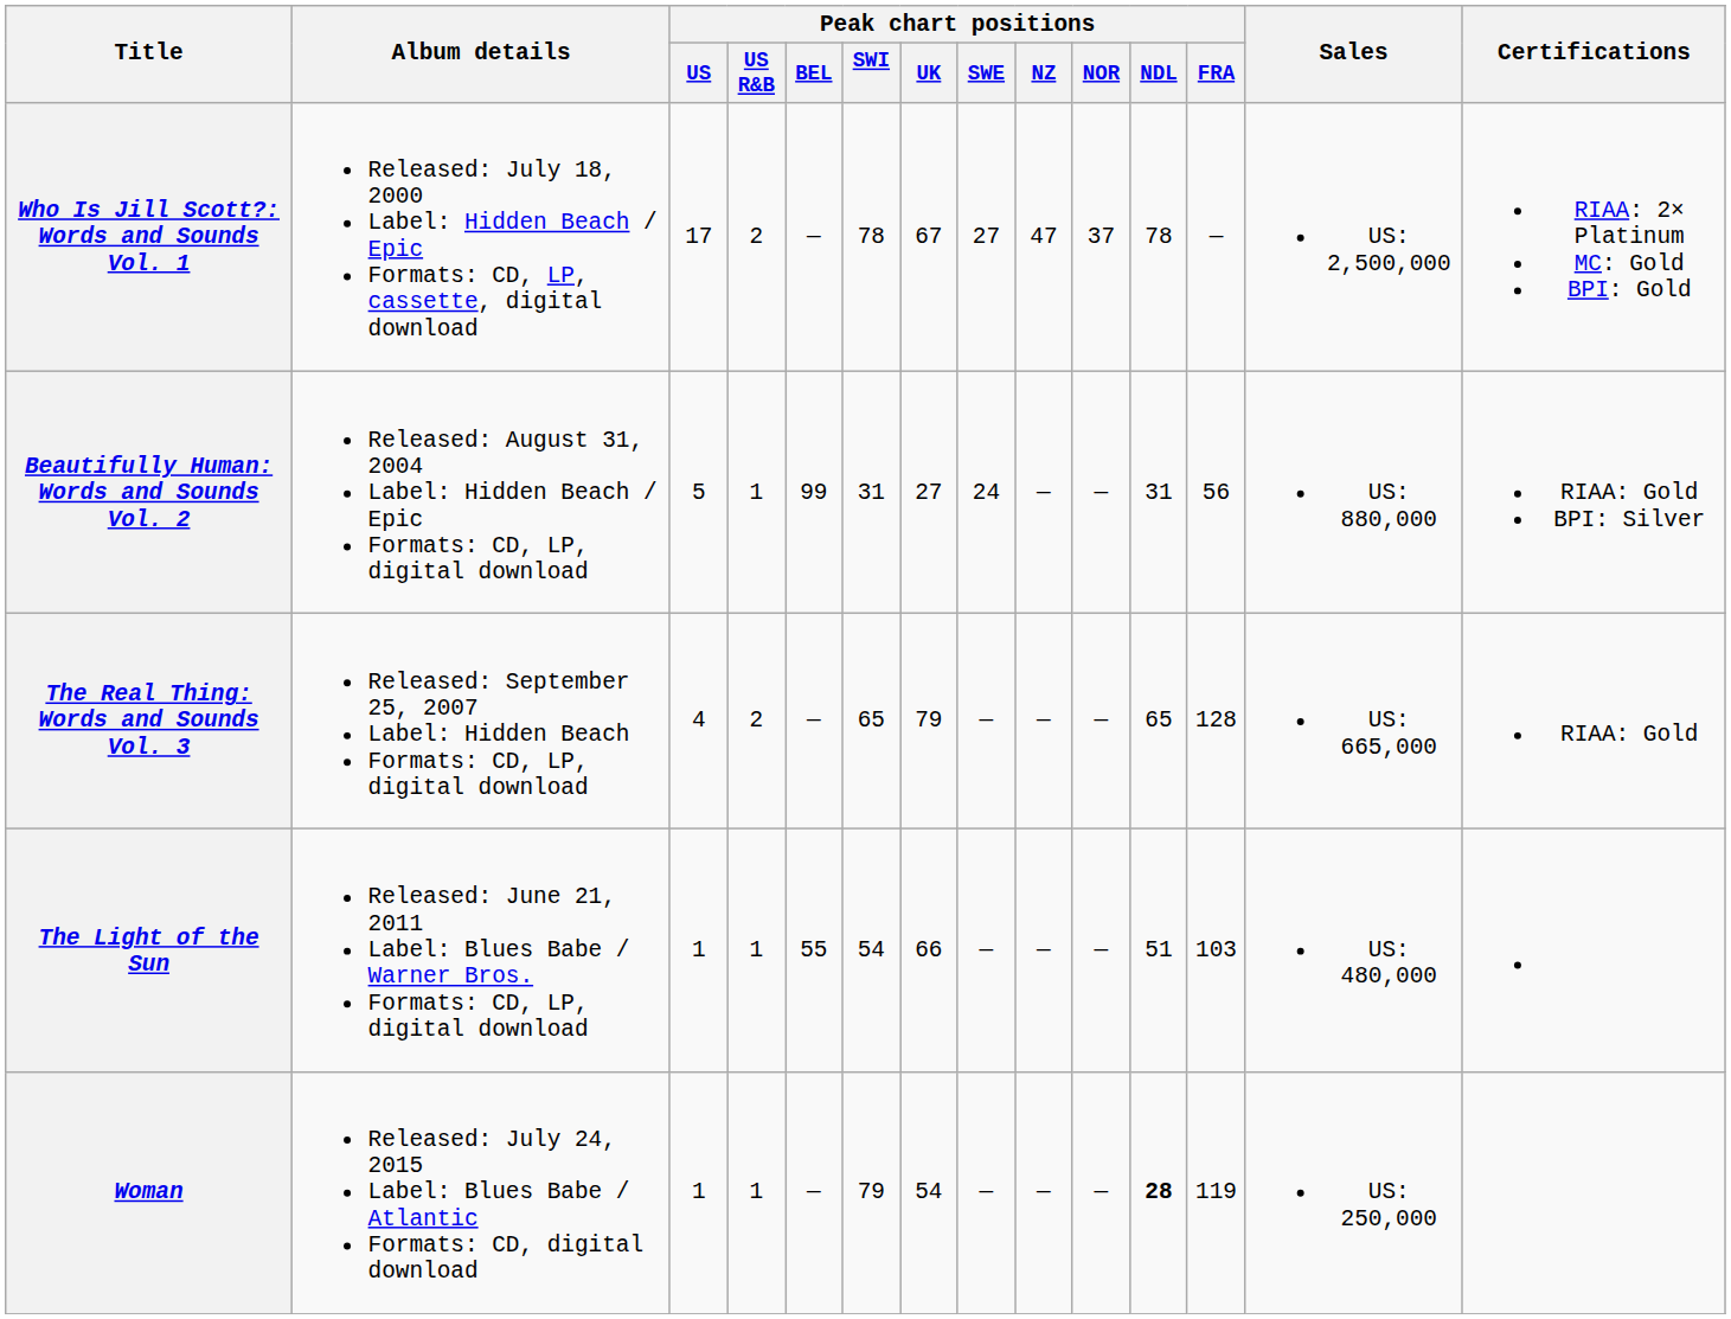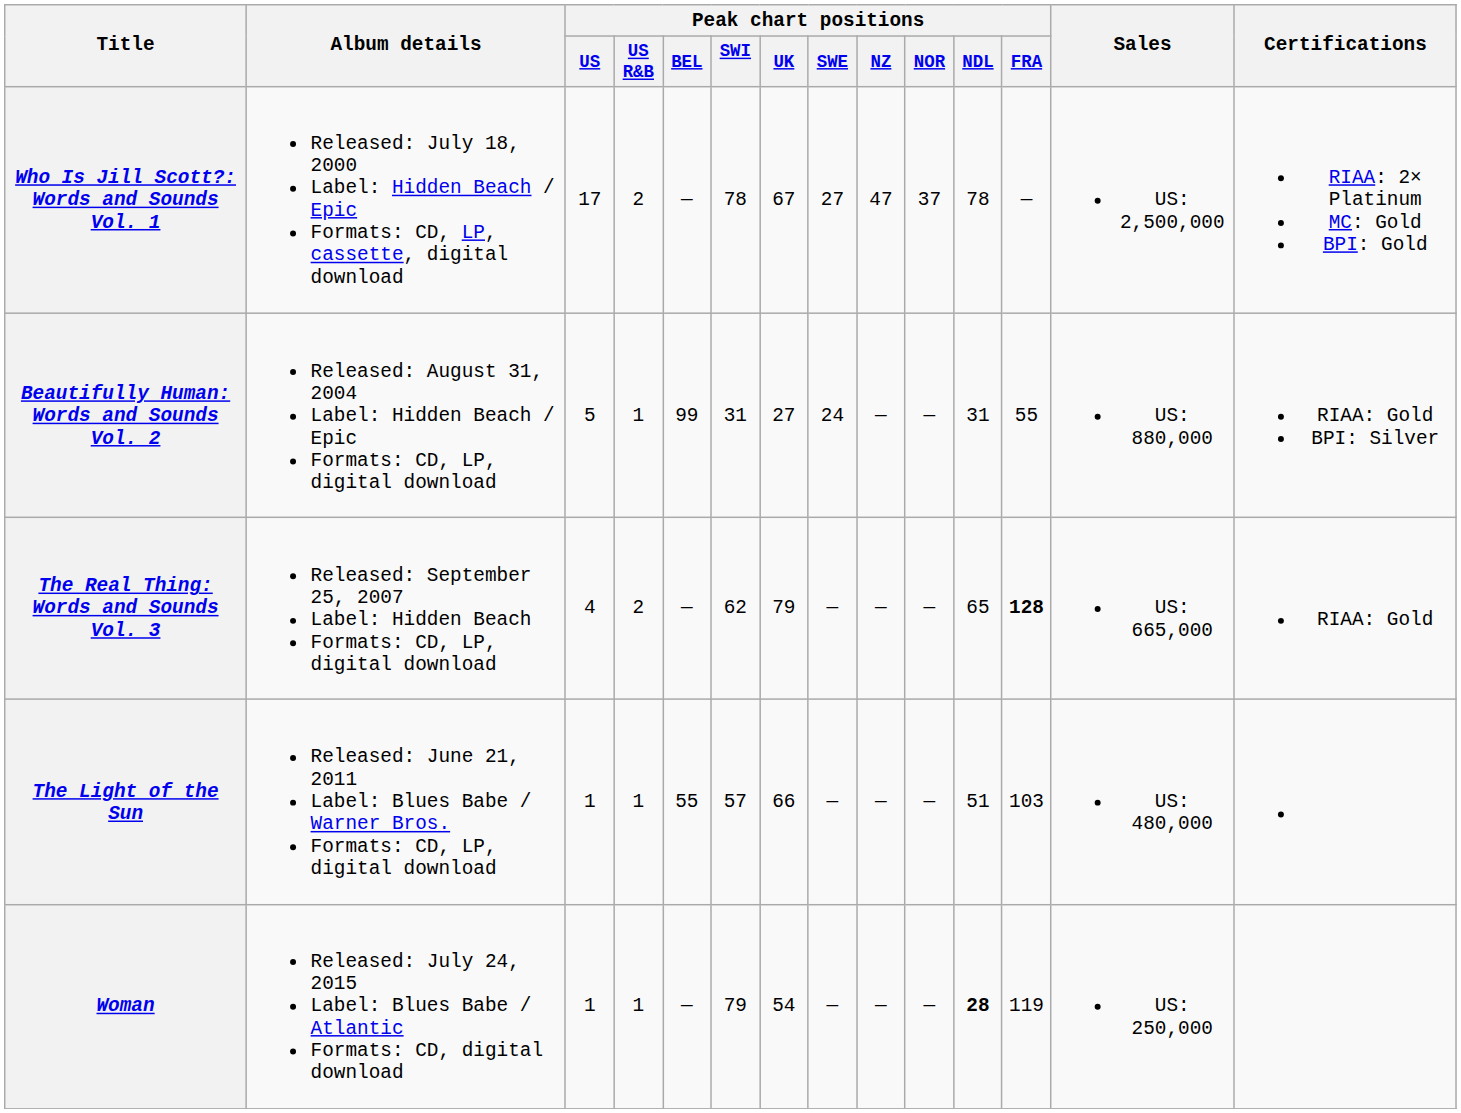 <table class="wikitable plainrowheaders" style="text-align:center;">
 <tr>
 <th scope="col" rowspan="2" style="width:12em;">Title</th>
 <th scope="col" rowspan="2" style="width:16em;">Album details</th>
 <th scope="col" colspan="10">Peak chart positions</th>
 <th scope="col" rowspan="2" style="width:9em;">Sales</th>
 <th scope="col" rowspan="2" style="width:11em;">Certifications</th>
 </tr>
 <tr>
 <th style="width:2.3em;font-size:90%;"><a href='#'>US</a><br></th>
 <th style="width:2.3em;font-size:90%;"><a href='#'>US R&B</a><br></th>
 <th style="width:2.3em;font-size:90%;"><a href='#'>BEL</a> <br></th>
 <th style="width:2.3em;font-size:90%;"><a href='#'>SWI</a><br><br></th>
 <th style="width:2.3em;font-size:90%;"><a href='#'>UK</a><br></th>
 <th style="width:2.3em;font-size:90%;"><a href='#'>SWE</a><br></th>
 <th style="width:2.3em;font-size:90%;"><a href='#'>NZ</a><br></th>
 <th style="width:2.3em;font-size:90%;"><a href='#'>NOR</a><br></th>
 <th style="width:2.3em;font-size:90%;"><a href='#'>NDL</a><br></th>
 <th style="width:2.3em;font-size:90%;"><a href='#'>FRA</a><br></th>
 </tr>
 <tr>
 <th scope="row"><em><a href='#'>Who Is Jill Scott?:<br>Words and Sounds Vol. 1</a></em></th>
 <td style="text-align:left;"><br><ul><li>Released: July 18, 2000</li><li>Label: <a href='#'>Hidden Beach</a> / <a href='#'>Epic</a></li><li>Formats: CD, <a href='#'>LP</a>, <a href='#'>cassette</a>, digital download</li></ul></td>
 <td>17</td>
 <td>2</td>
 <td>—</td>
 <td>78</td>
 <td>67</td>
 <td>27</td>
 <td>47</td>
 <td>37</td>
 <td>78</td>
 <td>—</td>
 <td><br><ul><li>US: 2,500,000</li></ul></td>
 <td><br><ul><li><a href='#'>RIAA</a>: 2× Platinum</li><li><a href='#'>MC</a>: Gold</li><li><a href='#'>BPI</a>: Gold</li></ul></td>
 </tr>
 <tr>
 <th scope="row"><em><a href='#'>Beautifully Human:<br>Words and Sounds Vol. 2</a></em></th>
 <td style="text-align:left; vertical-align:top;"><br><ul><li>Released: August 31, 2004</li><li>Label: Hidden Beach / Epic</li><li>Formats: CD, LP, digital download</li></ul></td>
 <td>5</td>
 <td>1</td>
 <td>99</td>
 <td>31</td>
 <td>27</td>
 <td>24</td>
 <td>—</td>
 <td>—</td>
 <td>31</td>
-<td>56</td>
+<td>55</td>
 <td><br><ul><li>US: 880,000</li></ul></td>
 <td><br><ul><li>RIAA: Gold</li><li>BPI: Silver</li></ul></td>
 </tr>
 <tr>
 <th scope="row"><em><a href='#'>The Real Thing:<br>Words and Sounds Vol. 3</a></em></th>
 <td style="text-align:left; vertical-align:top;"><br><ul><li>Released: September 25, 2007</li><li>Label: Hidden Beach</li><li>Formats: CD, LP, digital download</li></ul></td>
 <td>4</td>
 <td>2</td>
 <td>—</td>
-<td>65</td>
+<td>62</td>
 <td>79</td>
 <td>—</td>
 <td>—</td>
 <td>—</td>
 <td>65</td>
-<td>128</td>
+<td><strong>128</strong></td>
 <td><br><ul><li>US: 665,000</li></ul></td>
 <td><br><ul><li>RIAA: Gold</li></ul></td>
 </tr>
 <tr>
 <th scope="row"><em><a href='#'>The Light of the Sun</a></em></th>
 <td style="text-align:left; vertical-align:top;"><br><ul><li>Released: June 21, 2011</li><li>Label: Blues Babe / <a href='#'>Warner Bros.</a></li><li>Formats: CD, LP, digital download</li></ul></td>
 <td>1</td>
 <td>1</td>
 <td>55</td>
-<td>54</td>
+<td>57</td>
 <td>66</td>
 <td>—</td>
 <td>—</td>
 <td>—</td>
 <td>51</td>
 <td>103</td>
 <td><br><ul><li>US: 480,000</li></ul></td>
 <td><br><ul><li></li></ul></td>
 </tr>
 <tr>
 <th scope="row"><em><a href='#'>Woman</a></em></th>
 <td style="text-align:left; vertical-align:top;"><br><ul><li>Released: July 24, 2015</li><li>Label: Blues Babe / <a href='#'>Atlantic</a></li><li>Formats: CD, digital download</li></ul></td>
 <td>1</td>
 <td>1</td>
 <td>—</td>
 <td>79</td>
 <td>54</td>
 <td>—</td>
 <td>—</td>
 <td>—</td>
 <td><strong>28</strong></td>
 <td>119</td>
 <td><br><ul><li>US: 250,000</li></ul></td>
 <td></td>
 </tr>
 </table>
